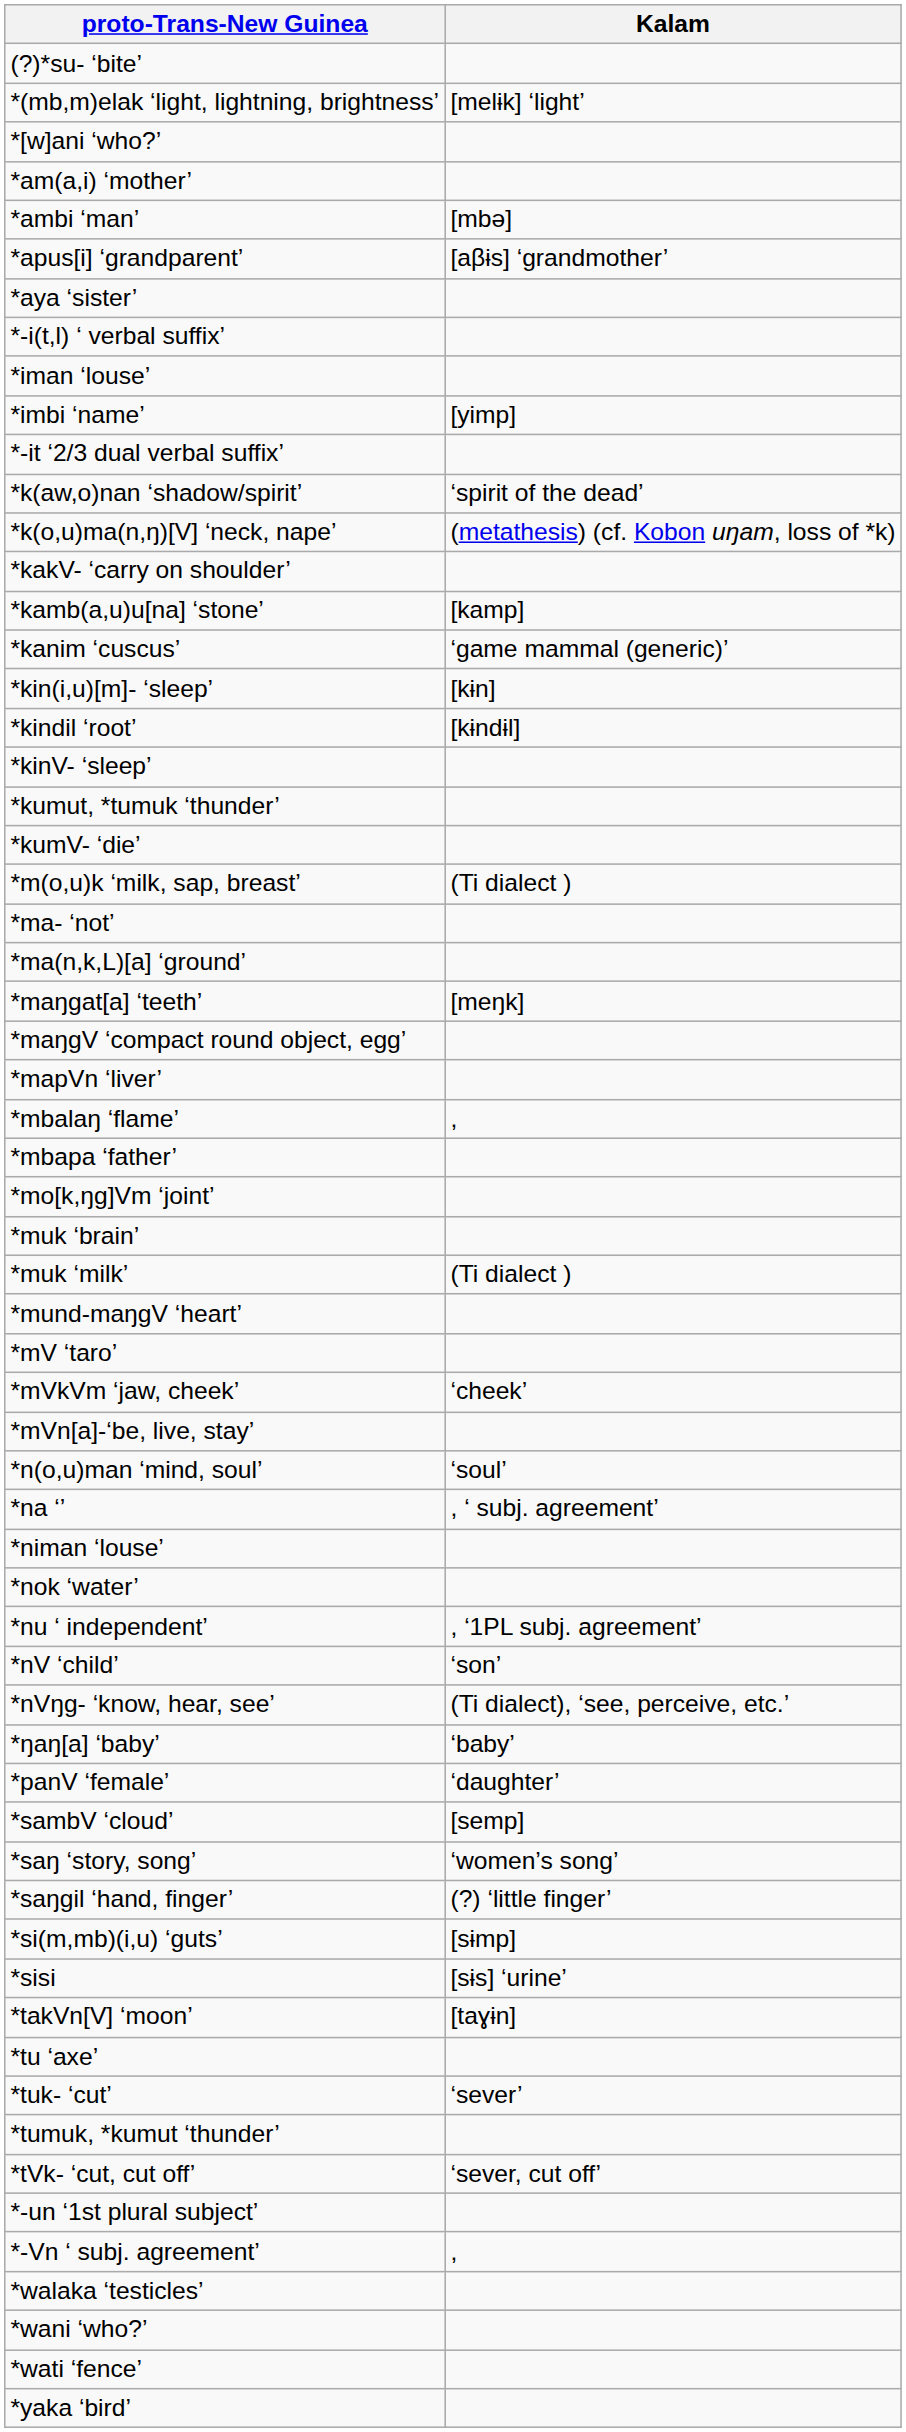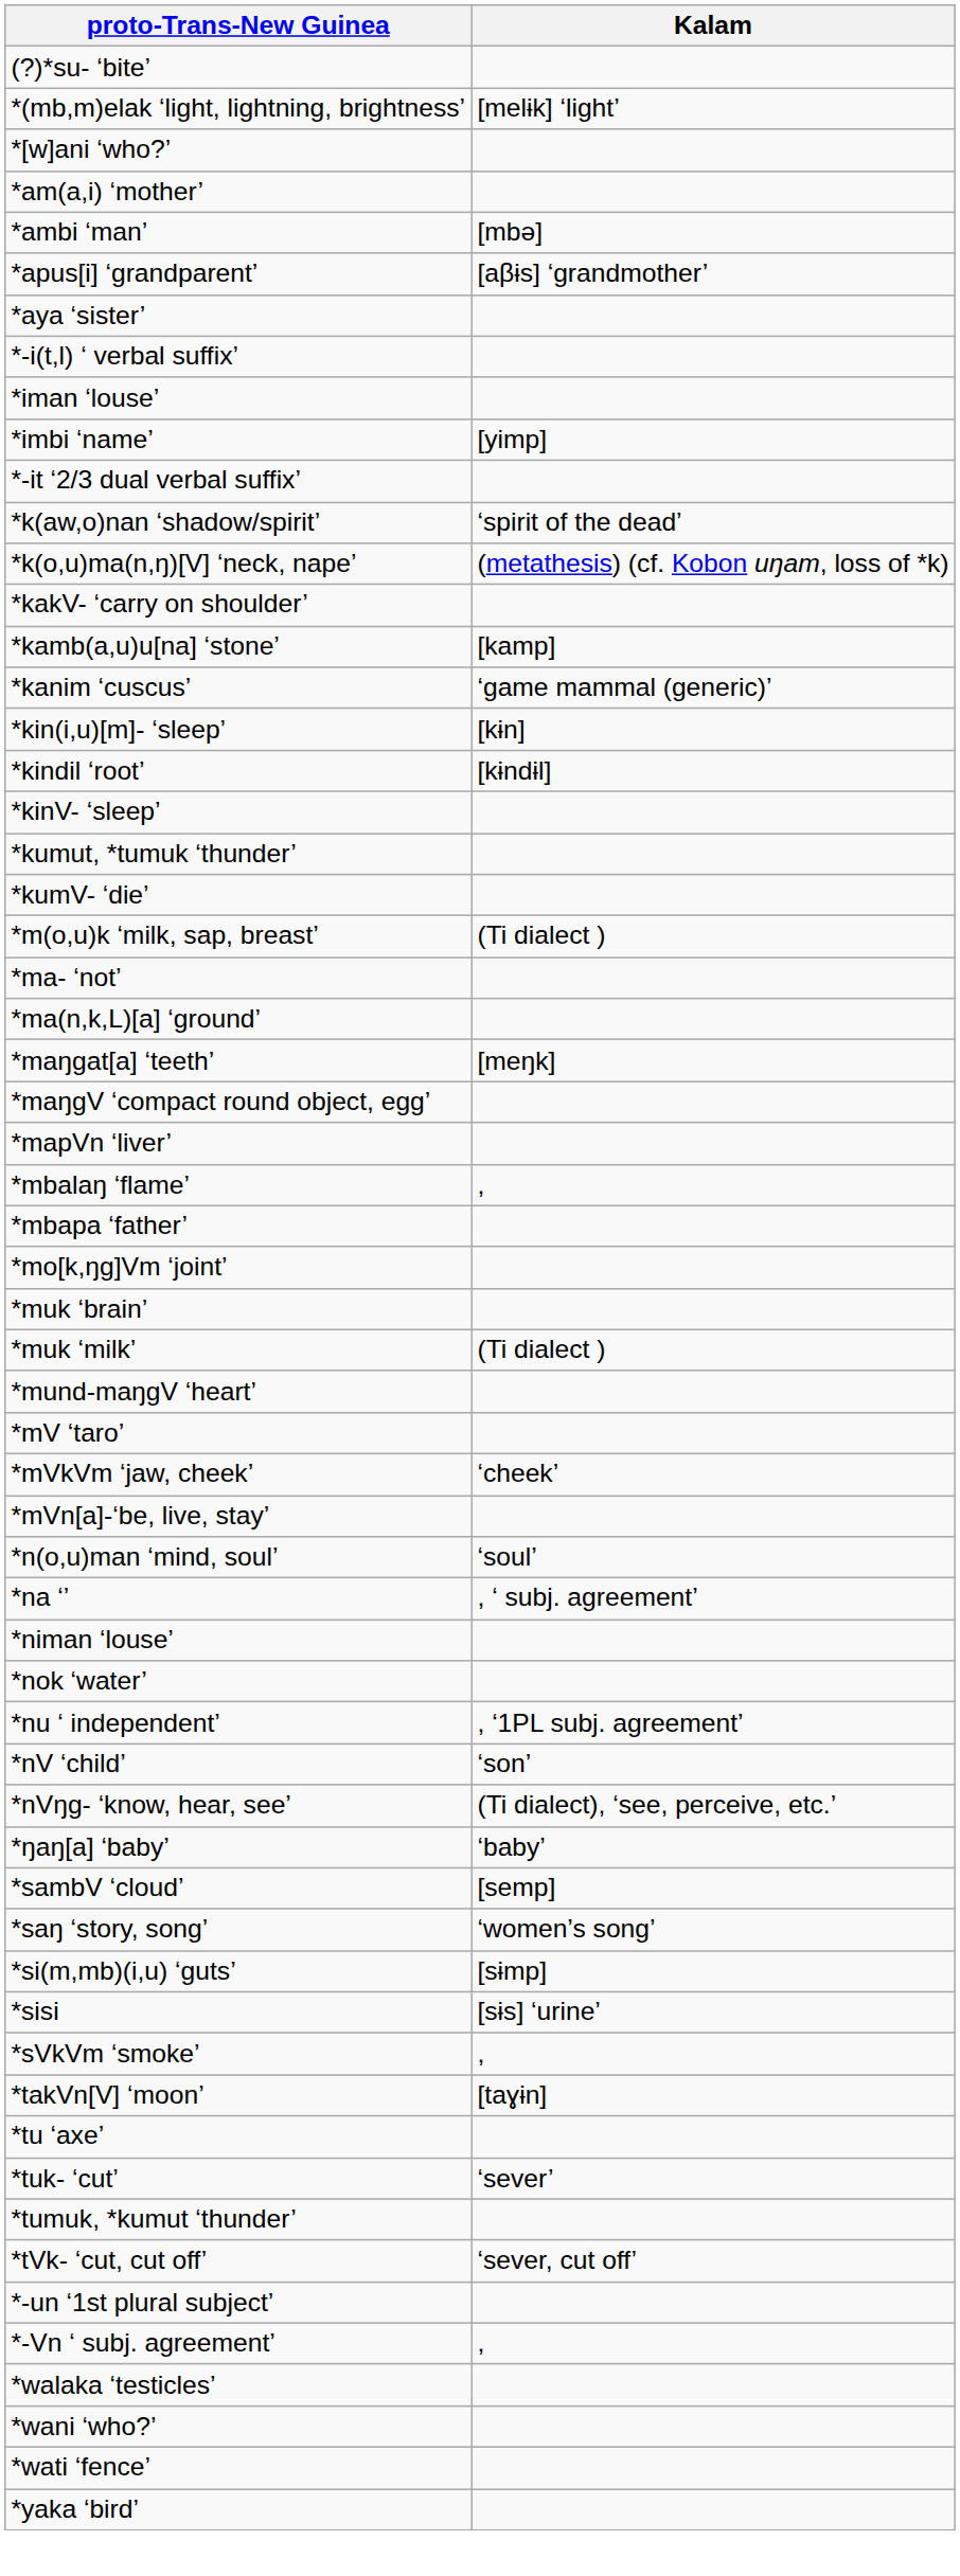 <table class="wikitable sortable">
 <tr>
 <th><a href='#'>proto-Trans-New Guinea</a></th>
 <th>Kalam</th>
 </tr>
 <tr>
 <td>(?)*su- ‘bite’</td>
 <td></td>
 </tr>
 <tr>
 <td>*(mb,m)elak ‘light, lightning, brightness’</td>
 <td> [melɨk] ‘light’</td>
 </tr>
 <tr>
 <td>*[w]ani ‘who?’</td>
 <td></td>
 </tr>
 <tr>
 <td>*am(a,i) ‘mother’</td>
 <td></td>
 </tr>
 <tr>
 <td>*ambi ‘man’</td>
 <td> [mbə]</td>
 </tr>
 <tr>
 <td>*apus[i] ‘grandparent’</td>
 <td> [aβɨs] ‘grandmother’</td>
 </tr>
 <tr>
 <td>*aya ‘sister’</td>
 <td></td>
 </tr>
 <tr>
 <td>*-i(t,l) ‘ verbal suffix’</td>
 <td></td>
 </tr>
 <tr>
 <td>*iman ‘louse’</td>
 <td></td>
 </tr>
 <tr>
 <td>*imbi ‘name’</td>
 <td> [yimp]</td>
 </tr>
 <tr>
 <td>*-it ‘2/3 dual verbal suffix’</td>
 <td></td>
 </tr>
 <tr>
 <td>*k(aw,o)nan ‘shadow/spirit’</td>
 <td> ‘spirit of the dead’</td>
 </tr>
 <tr>
 <td>*k(o,u)ma(n,ŋ)[V] ‘neck, nape’</td>
 <td> (<a href='#'>metathesis</a>) (cf. <a href='#'>Kobon</a> <em>uŋam</em>, loss of *k)</td>
 </tr>
 <tr>
 <td>*kakV- ‘carry on shoulder’</td>
 <td></td>
 </tr>
 <tr>
 <td>*kamb(a,u)u[na] ‘stone’</td>
 <td> [kamp]</td>
 </tr>
 <tr>
 <td>*kanim ‘cuscus’</td>
 <td> ‘game mammal (generic)’</td>
 </tr>
 <tr>
 <td>*kin(i,u)[m]- ‘sleep’</td>
 <td> [kɨn]</td>
 </tr>
 <tr>
 <td>*kindil ‘root’</td>
 <td> [kɨndɨl]</td>
 </tr>
 <tr>
 <td>*kinV- ‘sleep’</td>
 <td></td>
 </tr>
 <tr>
 <td>*kumut, *tumuk ‘thunder’</td>
 <td></td>
 </tr>
 <tr>
 <td>*kumV- ‘die’</td>
 <td></td>
 </tr>
 <tr>
 <td>*m(o,u)k ‘milk, sap, breast’</td>
 <td> (Ti dialect )</td>
 </tr>
 <tr>
 <td>*ma- ‘not’</td>
 <td></td>
 </tr>
 <tr>
 <td>*ma(n,k,L)[a] ‘ground’</td>
 <td></td>
 </tr>
 <tr>
 <td>*maŋgat[a] ‘teeth’</td>
 <td> [meŋk]</td>
 </tr>
 <tr>
 <td>*maŋgV ‘compact round object, egg’</td>
 <td></td>
 </tr>
 <tr>
 <td>*mapVn ‘liver’</td>
 <td></td>
 </tr>
 <tr>
 <td>*mbalaŋ ‘flame’</td>
 <td>, </td>
 </tr>
 <tr>
 <td>*mbapa ‘father’</td>
 <td></td>
 </tr>
 <tr>
 <td>*mo[k,ŋg]Vm ‘joint’</td>
 <td></td>
 </tr>
 <tr>
 <td>*muk ‘brain’</td>
 <td></td>
 </tr>
 <tr>
 <td>*muk ‘milk’</td>
 <td> (Ti dialect )</td>
 </tr>
 <tr>
 <td>*mund-maŋgV ‘heart’</td>
 <td></td>
 </tr>
 <tr>
 <td>*mV ‘taro’</td>
 <td></td>
 </tr>
 <tr>
 <td>*mVkVm ‘jaw, cheek’</td>
 <td> ‘cheek’</td>
 </tr>
 <tr>
 <td>*mVn[a]-‘be, live, stay’</td>
 <td></td>
 </tr>
 <tr>
 <td>*n(o,u)man ‘mind, soul’</td>
 <td> ‘soul’</td>
 </tr>
 <tr>
 <td>*na ‘’</td>
 <td>,  ‘ subj. agreement’</td>
 </tr>
 <tr>
 <td>*niman ‘louse’</td>
 <td></td>
 </tr>
 <tr>
 <td>*nok ‘water’</td>
 <td></td>
 </tr>
 <tr>
 <td>*nu ‘ independent’</td>
 <td>,  ‘1PL subj. agreement’</td>
 </tr>
 <tr>
 <td>*nV ‘child’</td>
 <td> ‘son’</td>
 </tr>
 <tr>
 <td>*nVŋg- ‘know, hear, see’</td>
 <td> (Ti dialect),  ‘see, perceive, etc.’</td>
 </tr>
 <tr>
 <td>*ŋaŋ[a] ‘baby’</td>
 <td> ‘baby’</td>
 </tr>
 <tr>
-<td>*panV ‘female’</td>
-<td> ‘daughter’</td>
-</tr>
-<tr>
 <td>*sambV ‘cloud’</td>
 <td> [semp]</td>
 </tr>
 <tr>
 <td>*saŋ ‘story, song’</td>
 <td> ‘women’s song’</td>
 </tr>
 <tr>
-<td>*saŋgil ‘hand, finger’</td>
-<td>(?)  ‘little finger’</td>
-</tr>
-<tr>
 <td>*si(m,mb)(i,u) ‘guts’</td>
 <td> [sɨmp]</td>
 </tr>
 <tr>
 <td>*sisi</td>
 <td> [sɨs] ‘urine’</td>
+</tr>
+<tr>
+<td>*sVkVm ‘smoke’</td>
+<td>, </td>
 </tr>
 <tr>
 <td>*takVn[V] ‘moon’</td>
 <td> [taɣɨn]</td>
 </tr>
 <tr>
 <td>*tu ‘axe’</td>
 <td></td>
 </tr>
 <tr>
 <td>*tuk- ‘cut’</td>
 <td> ‘sever’</td>
 </tr>
 <tr>
 <td>*tumuk, *kumut ‘thunder’</td>
 <td></td>
 </tr>
 <tr>
 <td>*tVk- ‘cut, cut off’</td>
 <td> ‘sever, cut off’</td>
 </tr>
 <tr>
 <td>*-un ‘1st plural subject’</td>
 <td></td>
 </tr>
 <tr>
 <td>*-Vn ‘ subj. agreement’</td>
 <td>, </td>
 </tr>
 <tr>
 <td>*walaka ‘testicles’</td>
 <td></td>
 </tr>
 <tr>
 <td>*wani ‘who?’</td>
 <td></td>
 </tr>
 <tr>
 <td>*wati ‘fence’</td>
 <td></td>
 </tr>
 <tr>
 <td>*yaka ‘bird’</td>
 <td></td>
 </tr>
 </table>
